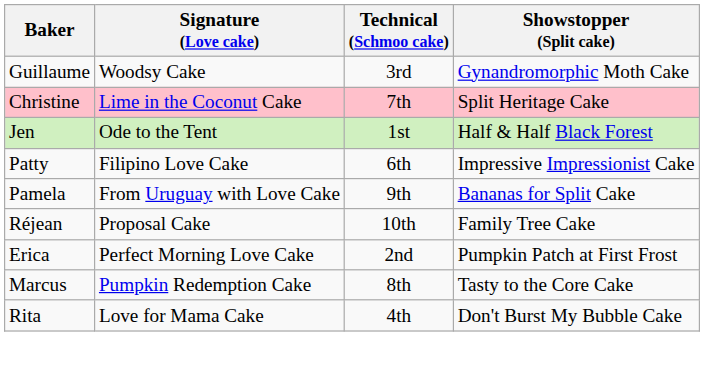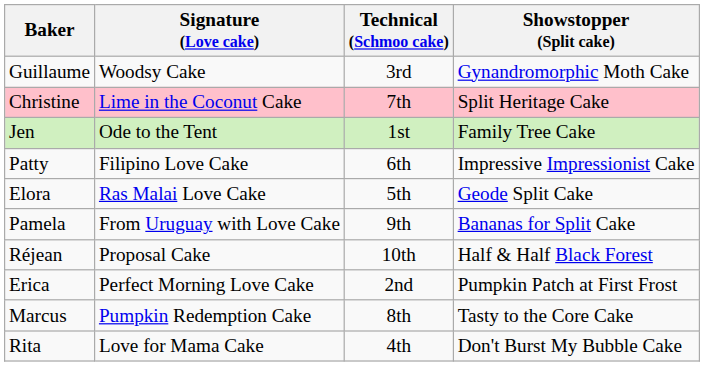 <table class="wikitable" style="text-align:center;">
 <tr>
 <th>Baker</th>
 <th>Signature<br><small>(<a href='#'>Love cake</a>)</small></th>
 <th>Technical<br><small>(<a href='#'>Schmoo cake</a>)</small></th>
 <th>Showstopper<br><small>(Split cake)</small></th>
 </tr>
 <tr>
 <td align="left">Guillaume</td>
 <td align="left">Woodsy Cake</td>
 <td>3rd</td>
 <td align="left"><a href='#'>Gynandromorphic</a> Moth Cake</td>
 </tr>
 <tr bgcolor=pink>
 <td align="left">Christine</td>
 <td align="left"><a href='#'>Lime in the Coconut</a> Cake</td>
 <td>7th</td>
 <td align="left">Split Heritage Cake</td>
 </tr>
 <tr style="background:#d0f0c0;">
 <td align="left">Jen</td>
 <td align="left">Ode to the Tent</td>
 <td>1st</td>
-<td align="left">Half & Half <a href='#'>Black Forest</a></td>
+<td align="left">Family Tree Cake</td>
 </tr>
 <tr>
 <td align="left">Patty</td>
 <td align="left">Filipino Love Cake</td>
 <td>6th</td>
 <td align="left">Impressive <a href='#'>Impressionist</a> Cake</td>
+</tr>
+<tr>
+<td align="left">Elora</td>
+<td align="left"><a href='#'>Ras Malai</a> Love Cake</td>
+<td>5th</td>
+<td align="left"><a href='#'>Geode</a> Split Cake</td>
 </tr>
 <tr>
 <td align="left">Pamela</td>
 <td align="left">From <a href='#'>Uruguay</a> with Love Cake</td>
 <td>9th</td>
 <td align="left"><a href='#'>Bananas for Split</a> Cake</td>
 </tr>
 <tr>
 <td align="left">Réjean</td>
 <td align="left">Proposal Cake</td>
 <td>10th</td>
-<td align="left">Family Tree Cake</td>
+<td align="left">Half & Half <a href='#'>Black Forest</a></td>
 </tr>
 <tr>
 <td align="left">Erica</td>
 <td align="left">Perfect Morning Love Cake</td>
 <td>2nd</td>
 <td align="left">Pumpkin Patch at First Frost</td>
 </tr>
 <tr>
 <td align="left">Marcus</td>
 <td align="left"><a href='#'>Pumpkin</a> Redemption Cake</td>
 <td>8th</td>
 <td align="left">Tasty to the Core Cake</td>
 </tr>
 <tr>
 <td align="left">Rita</td>
 <td align="left">Love for Mama Cake</td>
 <td>4th</td>
 <td align="left">Don't Burst My Bubble Cake</td>
 </tr>
 </table>
